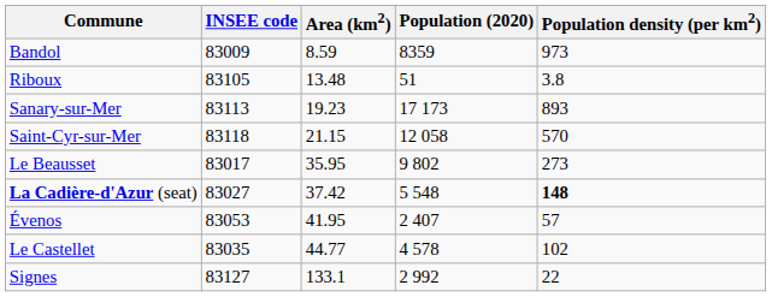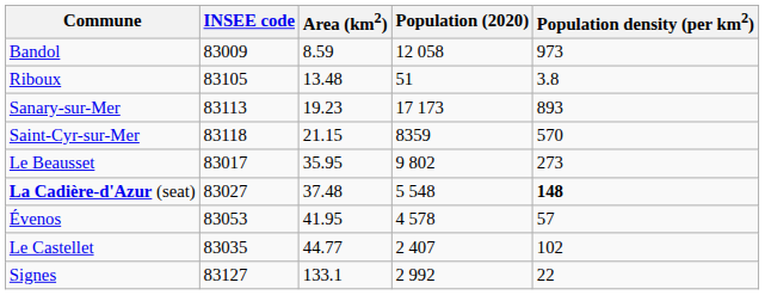 <table class="wikitable sortable">
 <tr>
 <th>Commune</th>
 <th><a href='#'>INSEE code</a></th>
 <th>Area (km<sup>2</sup>)</th>
 <th>Population (2020)</th>
 <th>Population density (per km<sup>2</sup>)</th>
 </tr>
 <tr>
 <td><a href='#'>Bandol</a></td>
 <td>83009</td>
 <td>8.59</td>
-<td>8359</td>
+<td>12 058</td>
 <td>973</td>
 </tr>
 <tr>
 <td><a href='#'>Riboux</a></td>
 <td>83105</td>
 <td>13.48</td>
 <td>51</td>
 <td>3.8</td>
 </tr>
 <tr>
 <td><a href='#'>Sanary-sur-Mer</a></td>
 <td>83113</td>
 <td>19.23</td>
 <td>17 173</td>
 <td>893</td>
 </tr>
 <tr>
 <td><a href='#'>Saint-Cyr-sur-Mer</a></td>
 <td>83118</td>
 <td>21.15</td>
-<td>12 058</td>
+<td>8359</td>
 <td>570</td>
 </tr>
 <tr>
 <td><a href='#'>Le Beausset</a></td>
 <td>83017</td>
 <td>35.95</td>
 <td>9 802</td>
 <td>273</td>
 </tr>
 <tr>
 <td><strong><a href='#'>La Cadière-d'Azur</a></strong> (seat)</td>
 <td>83027</td>
-<td>37.42</td>
+<td>37.48</td>
 <td>5 548</td>
 <td><strong>148</strong></td>
 </tr>
 <tr>
 <td><a href='#'>Évenos</a></td>
 <td>83053</td>
 <td>41.95</td>
-<td>2 407</td>
+<td>4 578</td>
 <td>57</td>
 </tr>
 <tr>
 <td><a href='#'>Le Castellet</a></td>
 <td>83035</td>
 <td>44.77</td>
-<td>4 578</td>
+<td>2 407</td>
 <td>102</td>
 </tr>
 <tr>
 <td><a href='#'>Signes</a></td>
 <td>83127</td>
 <td>133.1</td>
 <td>2 992</td>
 <td>22</td>
 </tr>
 </table>
